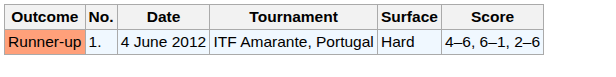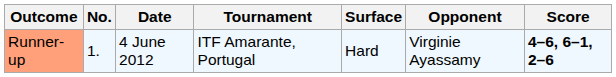 <table class="sortable wikitable" style=font-size:97%>
 <tr>
 <th>Outcome</th>
 <th>No.</th>
 <th>Date</th>
 <th>Tournament</th>
 <th>Surface</th>
+<th>Opponent</th>
 <th class="unsortable">Score</th>
 </tr>
 <tr style="background:#f0f8ff;">
 <td style="background:#ffa07a;">Runner-up</td>
 <td>1.</td>
 <td>4 June 2012</td>
 <td>ITF Amarante, Portugal</td>
 <td>Hard</td>
-<td>4–6, 6–1, 2–6</td>
+<td> Virginie Ayassamy</td>
+<td><strong>4–6, 6–1, 2–6</strong></td>
 </tr>
 </table>
